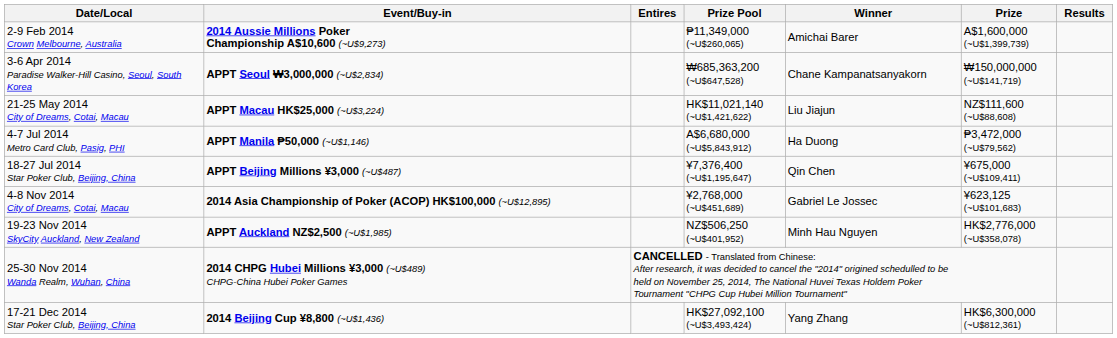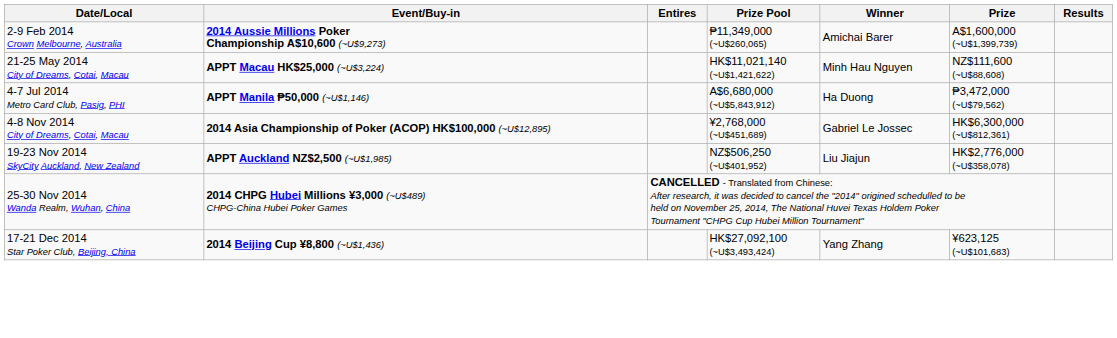 <table class="wikitable" width="100%">
 <tr>
 <th width="18%">Date/Local</th>
 <th !width="27%">Event/Buy-in</th>
 <th !width="10%">Entires</th>
 <th !width="10%">Prize Pool</th>
 <th !width="15%">Winner</th>
 <th !width="10%">Prize</th>
 <th !width="10%">Results</th>
 </tr>
 <tr>
 <td>2-9 Feb 2014<br><small><em><a href='#'>Crown</a> <a href='#'>Melbourne</a>, <a href='#'>Australia</a></em></small></td>
 <td> <strong><a href='#'>2014 Aussie Millions</a> Poker<br>Championship A$10,600</strong> <em><small>(~U$9,273)</small></em></td>
 <td></td>
 <td>₱11,349,000<br><small>(~U$260,065)</small></td>
 <td> Amichai Barer</td>
 <td>A$1,600,000<br><small>(~U$1,399,739)</small></td>
 <td></td>
 </tr>
 <tr>
-<td>3-6 Apr 2014<br><small><em>Paradise Walker-Hill Casino, <a href='#'>Seoul</a>, <a href='#'>South Korea</a></em></small></td>
-<td> <strong>APPT <a href='#'>Seoul</a> ₩3,000,000</strong> <em><small>(~U$2,834)</small></em></td>
-<td></td>
-<td>₩685,363,200<br><small>(~U$647,528)</small></td>
-<td> Chane Kampanatsanyakorn</td>
-<td>₩150,000,000<br><small>(~U$141,719)</small></td>
-<td></td>
-</tr>
-<tr>
 <td>21-25 May 2014<br><small><em><a href='#'>City of Dreams</a>, <a href='#'>Cotai</a>, <a href='#'>Macau</a></em></small></td>
 <td> <strong>APPT <a href='#'>Macau</a> HK$25,000</strong> <em><small>(~U$3,224)</small></em></td>
 <td></td>
 <td>HK$11,021,140<br><small>(~U$1,421,622)</small></td>
-<td> Liu Jiajun</td>
+<td> Minh Hau Nguyen</td>
 <td>NZ$111,600<br><small>(~U$88,608)</small></td>
 <td></td>
 </tr>
 <tr>
 <td>4-7 Jul 2014<br><small><em>Metro Card Club, <a href='#'>Pasig</a>, <a href='#'>PHI</a></em></small></td>
 <td> <strong>APPT <a href='#'>Manila</a> ₱50,000</strong> <em><small>(~U$1,146)</small></em></td>
 <td></td>
 <td>A$6,680,000<br><small>(~U$5,843,912)</small></td>
 <td> Ha Duong</td>
 <td>₱3,472,000<br><small>(~U$79,562)</small></td>
 <td></td>
 </tr>
 <tr>
-<td>18-27 Jul 2014<br><small><em>Star Poker Club, <a href='#'>Beijing, China</a></em></small></td>
-<td> <strong>APPT <a href='#'>Beijing</a> Millions ¥3,000</strong> <em><small>(~U$487)</small></em></td>
-<td></td>
-<td>¥7,376,400<br><small>(~U$1,195,647)</small></td>
-<td> Qin Chen</td>
-<td>¥675,000<br><small>(~U$109,411)</small></td>
-<td></td>
-</tr>
-<tr>
 <td>4-8 Nov 2014<br><small><em><a href='#'>City of Dreams</a>, <a href='#'>Cotai</a>, <a href='#'>Macau</a></em></small></td>
 <td> <strong>2014 Asia Championship of Poker (ACOP) HK$100,000</strong> <em><small>(~U$12,895)</small></em></td>
 <td></td>
 <td>¥2,768,000<br><small>(~U$451,689)</small></td>
 <td> Gabriel Le Jossec</td>
-<td>¥623,125<br><small>(~U$101,683)</small></td>
+<td>HK$6,300,000<br><small>(~U$812,361)</small></td>
 <td></td>
 </tr>
 <tr>
 <td>19-23 Nov 2014<br><small><em><a href='#'>SkyCity</a> <a href='#'>Auckland</a>, <a href='#'>New Zealand</a></em></small></td>
 <td> <strong>APPT <a href='#'>Auckland</a> NZ$2,500</strong> <em><small>(~U$1,985)</small></em></td>
 <td></td>
 <td>NZ$506,250<br><small>(~U$401,952)</small></td>
-<td> Minh Hau Nguyen</td>
+<td> Liu Jiajun</td>
 <td>HK$2,776,000<br><small>(~U$358,078)</small></td>
 <td></td>
 </tr>
 <tr>
 <td>25-30 Nov 2014<br><small><em><a href='#'>Wanda</a> Realm, <a href='#'>Wuhan</a>, <a href='#'>China</a></em></small></td>
 <td> <strong>2014 CHPG <a href='#'>Hubei</a> Millions ¥3,000</strong> <em><small>(~U$489)</small></em><br><small><em>CHPG-China Hubei Poker Games</em></small></td>
 <td colspan="4"><strong>CANCELLED</strong> <small>- Translated from Chinese:<br><em>After research, it was decided to cancel the "2014" origined schedulled to be<br>held on November 25, 2014, The National Huvei Texas Holdem Poker<br>Tournament "CHPG Cup Hubei Million Tournament"</em></small></td>
 <td></td>
 </tr>
 <tr>
 <td>17-21 Dec 2014<br><small><em>Star Poker Club, <a href='#'>Beijing, China</a></em></small></td>
 <td> <strong>2014 <a href='#'>Beijing</a> Cup ¥8,800</strong> <em><small>(~U$1,436)</small></em></td>
 <td></td>
 <td>HK$27,092,100<br><small>(~U$3,493,424)</small></td>
 <td> Yang Zhang</td>
-<td>HK$6,300,000<br><small>(~U$812,361)</small></td>
+<td>¥623,125<br><small>(~U$101,683)</small></td>
 <td></td>
 </tr>
 </table>
